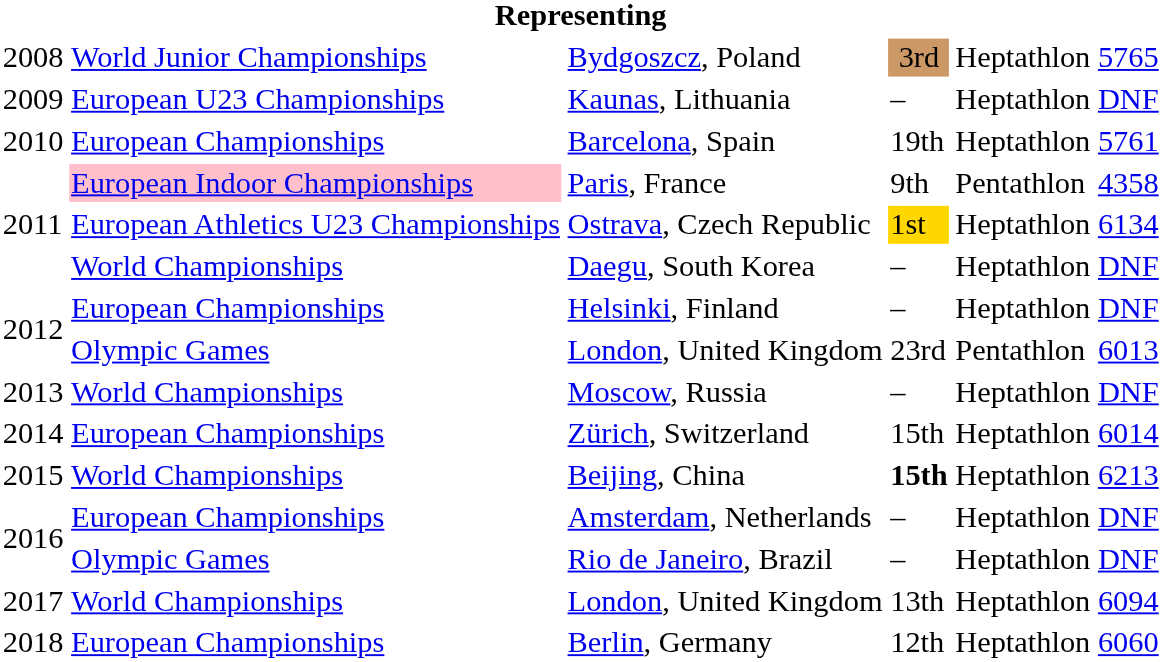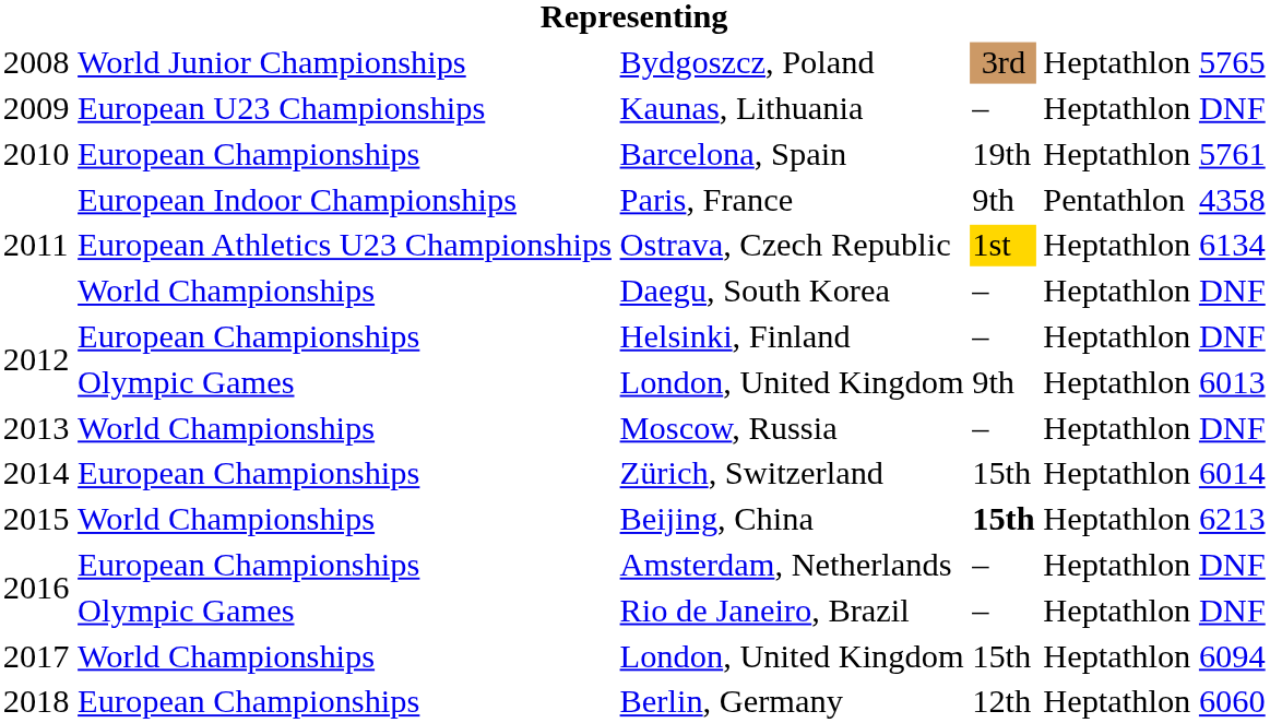 <table>
 <tr>
 <th colspan="6">Representing </th>
 </tr>
 <tr>
 <td>2008</td>
 <td><a href='#'>World Junior Championships</a></td>
 <td><a href='#'>Bydgoszcz</a>, Poland</td>
 <td bgcolor="cc9966" align="center">3rd</td>
 <td>Heptathlon</td>
 <td><a href='#'>5765</a></td>
 </tr>
 <tr>
 <td>2009</td>
 <td><a href='#'>European U23 Championships</a></td>
 <td><a href='#'>Kaunas</a>, Lithuania</td>
 <td>–</td>
 <td>Heptathlon</td>
 <td><a href='#'>DNF</a></td>
 </tr>
 <tr>
 <td>2010</td>
 <td><a href='#'>European Championships</a></td>
 <td><a href='#'>Barcelona</a>, Spain</td>
 <td>19th</td>
 <td>Heptathlon</td>
 <td><a href='#'>5761</a></td>
 </tr>
 <tr>
 <td rowspan=3>2011</td>
-<td style="background: pink;"><a href='#'>European Indoor Championships</a></td>
+<td><a href='#'>European Indoor Championships</a></td>
 <td><a href='#'>Paris</a>, France</td>
 <td>9th</td>
 <td>Pentathlon</td>
 <td><a href='#'>4358</a></td>
 </tr>
 <tr>
 <td><a href='#'>European Athletics U23 Championships</a></td>
 <td><a href='#'>Ostrava</a>, Czech Republic</td>
 <td bgcolor="gold">1st</td>
 <td>Heptathlon</td>
 <td><a href='#'>6134</a></td>
 </tr>
 <tr>
 <td><a href='#'>World Championships</a></td>
 <td><a href='#'>Daegu</a>, South Korea</td>
 <td>–</td>
 <td>Heptathlon</td>
 <td><a href='#'>DNF</a></td>
 </tr>
 <tr>
 <td rowspan=2>2012</td>
 <td><a href='#'>European Championships</a></td>
 <td><a href='#'>Helsinki</a>, Finland</td>
 <td>–</td>
 <td>Heptathlon</td>
 <td><a href='#'>DNF</a></td>
 </tr>
 <tr>
 <td><a href='#'>Olympic Games</a></td>
 <td><a href='#'>London</a>, United Kingdom</td>
-<td>23rd</td>
-<td>Pentathlon</td>
+<td>9th</td>
+<td>Heptathlon</td>
 <td><a href='#'>6013</a></td>
 </tr>
 <tr>
 <td>2013</td>
 <td><a href='#'>World Championships</a></td>
 <td><a href='#'>Moscow</a>, Russia</td>
 <td>–</td>
 <td>Heptathlon</td>
 <td><a href='#'>DNF</a></td>
 </tr>
 <tr>
 <td>2014</td>
 <td><a href='#'>European Championships</a></td>
 <td><a href='#'>Zürich</a>, Switzerland</td>
 <td>15th</td>
 <td>Heptathlon</td>
 <td><a href='#'>6014</a></td>
 </tr>
 <tr>
 <td>2015</td>
 <td><a href='#'>World Championships</a></td>
 <td><a href='#'>Beijing</a>, China</td>
 <td><strong>15th</strong></td>
 <td>Heptathlon</td>
 <td><a href='#'>6213</a></td>
 </tr>
 <tr>
 <td rowspan=2>2016</td>
 <td><a href='#'>European Championships</a></td>
 <td><a href='#'>Amsterdam</a>, Netherlands</td>
 <td>–</td>
 <td>Heptathlon</td>
 <td><a href='#'>DNF</a></td>
 </tr>
 <tr>
 <td><a href='#'>Olympic Games</a></td>
 <td><a href='#'>Rio de Janeiro</a>, Brazil</td>
 <td>–</td>
 <td>Heptathlon</td>
 <td><a href='#'>DNF</a></td>
 </tr>
 <tr>
 <td>2017</td>
 <td><a href='#'>World Championships</a></td>
 <td><a href='#'>London</a>, United Kingdom</td>
-<td>13th</td>
+<td>15th</td>
 <td>Heptathlon</td>
 <td><a href='#'>6094</a></td>
 </tr>
 <tr>
 <td>2018</td>
 <td><a href='#'>European Championships</a></td>
 <td><a href='#'>Berlin</a>, Germany</td>
 <td>12th</td>
 <td>Heptathlon</td>
 <td><a href='#'>6060</a></td>
 </tr>
 </table>
